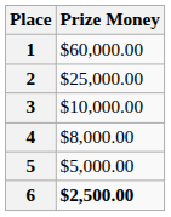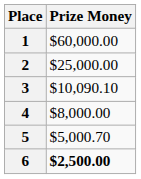 <table class="wikitable plainrowheaders">
 <tr>
 <th scope="col">Place</th>
 <th scope="col">Prize Money</th>
 </tr>
 <tr>
 <th scope="col">1</th>
 <td>$60,000.00</td>
 </tr>
 <tr>
 <th scope="col">2</th>
 <td>$25,000.00</td>
 </tr>
 <tr>
 <th scope="col">3</th>
-<td>$10,000.00</td>
+<td>$10,090.10</td>
 </tr>
 <tr>
 <th scope="col">4</th>
 <td>$8,000.00</td>
 </tr>
 <tr>
 <th scope="col">5</th>
-<td>$5,000.00</td>
+<td>$5,000.70</td>
 </tr>
 <tr>
 <th scope="col">6</th>
 <td><strong>$2,500.00</strong></td>
 </tr>
 </table>
